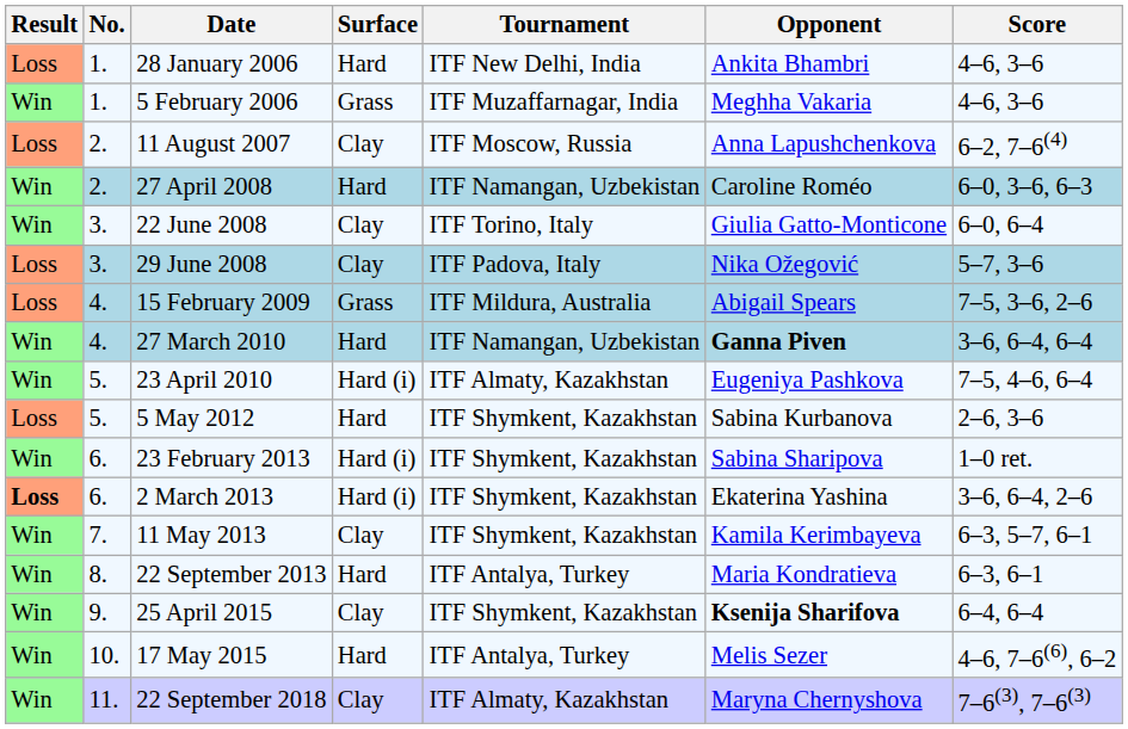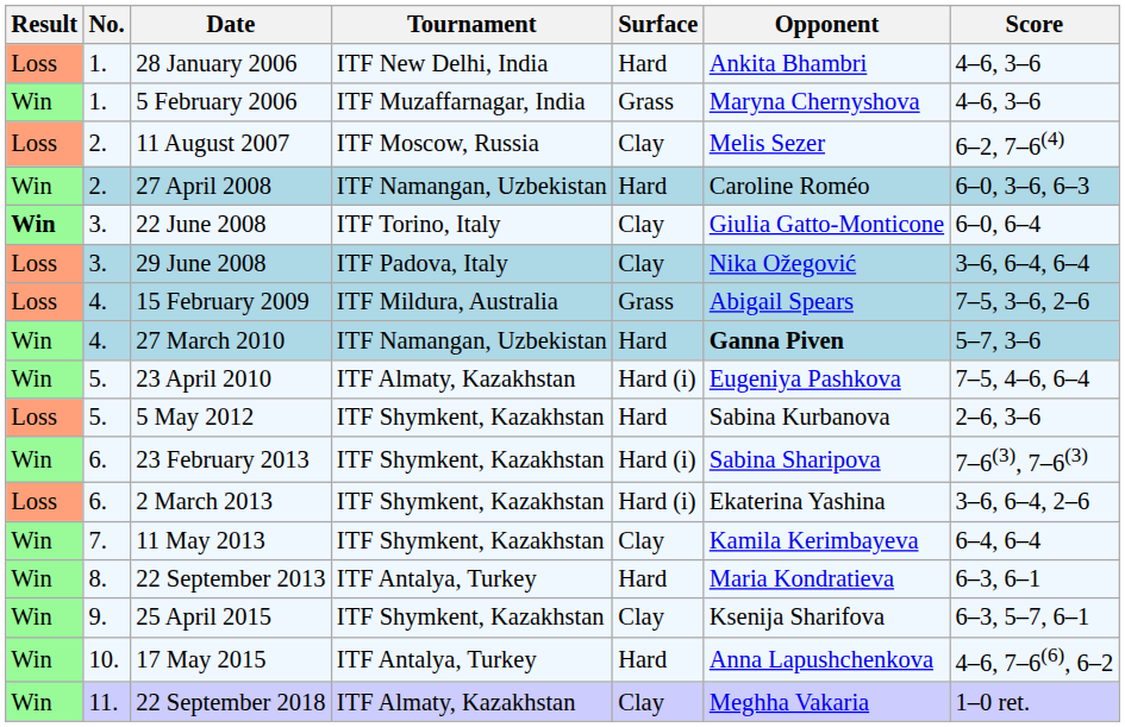 <table class="sortable wikitable">
 <tr>
 <th>Result</th>
 <th>No.</th>
 <th>Date</th>
+<th>Tournament</th>
 <th>Surface</th>
-<th>Tournament</th>
 <th>Opponent</th>
 <th class="unsortable">Score</th>
 </tr>
 <tr style="background:#f0f8ff;">
 <td style="background:#ffa07a;">Loss</td>
 <td>1.</td>
 <td>28 January 2006</td>
+<td>ITF New Delhi, India</td>
 <td>Hard</td>
-<td>ITF New Delhi, India</td>
 <td> <a href='#'>Ankita Bhambri</a></td>
 <td>4–6, 3–6</td>
 </tr>
 <tr style="background:#f0f8ff;">
 <td style="background:#98fb98;">Win</td>
 <td>1.</td>
 <td>5 February 2006</td>
+<td>ITF Muzaffarnagar, India</td>
 <td>Grass</td>
-<td>ITF Muzaffarnagar, India</td>
-<td> <a href='#'>Meghha Vakaria</a></td>
+<td> <a href='#'>Maryna Chernyshova</a></td>
 <td>4–6, 3–6</td>
 </tr>
 <tr style="background:#f0f8ff;">
 <td style="background:#ffa07a;">Loss</td>
 <td>2.</td>
 <td>11 August 2007</td>
+<td>ITF Moscow, Russia</td>
 <td>Clay</td>
-<td>ITF Moscow, Russia</td>
-<td> <a href='#'>Anna Lapushchenkova</a></td>
+<td> <a href='#'>Melis Sezer</a></td>
 <td>6–2, 7–6<sup>(4)</sup></td>
 </tr>
 <tr style="background:lightblue;">
 <td style="background:#98fb98;">Win</td>
 <td>2.</td>
 <td>27 April 2008</td>
+<td>ITF Namangan, Uzbekistan</td>
 <td>Hard</td>
-<td>ITF Namangan, Uzbekistan</td>
 <td> Caroline Roméo</td>
 <td>6–0, 3–6, 6–3</td>
 </tr>
 <tr style="background:#f0f8ff;">
-<td style="background:#98fb98;">Win</td>
+<td style="background:#98fb98;"><strong>Win</strong></td>
 <td>3.</td>
 <td>22 June 2008</td>
+<td>ITF Torino, Italy</td>
 <td>Clay</td>
-<td>ITF Torino, Italy</td>
 <td> <a href='#'>Giulia Gatto-Monticone</a></td>
 <td>6–0, 6–4</td>
 </tr>
 <tr style="background:lightblue;">
 <td style="background:#ffa07a;">Loss</td>
 <td>3.</td>
 <td>29 June 2008</td>
+<td>ITF Padova, Italy</td>
 <td>Clay</td>
-<td>ITF Padova, Italy</td>
 <td> <a href='#'>Nika Ožegović</a></td>
-<td>5–7, 3–6</td>
+<td>3–6, 6–4, 6–4</td>
 </tr>
 <tr style="background:lightblue;">
 <td style="background:#ffa07a;">Loss</td>
 <td>4.</td>
 <td>15 February 2009</td>
+<td>ITF Mildura, Australia</td>
 <td>Grass</td>
-<td>ITF Mildura, Australia</td>
 <td> <a href='#'>Abigail Spears</a></td>
 <td>7–5, 3–6, 2–6</td>
 </tr>
 <tr style="background:lightblue;">
 <td style="background:#98fb98;">Win</td>
 <td>4.</td>
 <td>27 March 2010</td>
+<td>ITF Namangan, Uzbekistan</td>
 <td>Hard</td>
-<td>ITF Namangan, Uzbekistan</td>
 <td><strong> Ganna Piven</strong></td>
-<td>3–6, 6–4, 6–4</td>
+<td>5–7, 3–6</td>
 </tr>
 <tr style="background:#f0f8ff;">
 <td style="background:#98fb98;">Win</td>
 <td>5.</td>
 <td>23 April 2010</td>
+<td>ITF Almaty, Kazakhstan</td>
 <td>Hard (i)</td>
-<td>ITF Almaty, Kazakhstan</td>
 <td> <a href='#'>Eugeniya Pashkova</a></td>
 <td>7–5, 4–6, 6–4</td>
 </tr>
 <tr style="background:#f0f8ff;">
 <td style="background:#ffa07a;">Loss</td>
 <td>5.</td>
 <td>5 May 2012</td>
+<td>ITF Shymkent, Kazakhstan</td>
 <td>Hard</td>
-<td>ITF Shymkent, Kazakhstan</td>
 <td> Sabina Kurbanova</td>
 <td>2–6, 3–6</td>
 </tr>
 <tr style="background:#f0f8ff;">
 <td style="background:#98fb98;">Win</td>
 <td>6.</td>
 <td>23 February 2013</td>
+<td>ITF Shymkent, Kazakhstan</td>
 <td>Hard (i)</td>
-<td>ITF Shymkent, Kazakhstan</td>
 <td> <a href='#'>Sabina Sharipova</a></td>
-<td>1–0 ret.</td>
+<td>7–6<sup>(3)</sup>, 7–6<sup>(3)</sup></td>
 </tr>
 <tr style="background:#f0f8ff;">
-<td style="background:#ffa07a;"><strong>Loss</strong></td>
+<td style="background:#ffa07a;">Loss</td>
 <td>6.</td>
 <td>2 March 2013</td>
+<td>ITF Shymkent, Kazakhstan</td>
 <td>Hard (i)</td>
-<td>ITF Shymkent, Kazakhstan</td>
 <td> Ekaterina Yashina</td>
 <td>3–6, 6–4, 2–6</td>
 </tr>
 <tr style="background:#f0f8ff;">
 <td style="background:#98fb98;">Win</td>
 <td>7.</td>
 <td>11 May 2013</td>
+<td>ITF Shymkent, Kazakhstan</td>
 <td>Clay</td>
-<td>ITF Shymkent, Kazakhstan</td>
 <td> <a href='#'>Kamila Kerimbayeva</a></td>
-<td>6–3, 5–7, 6–1</td>
+<td>6–4, 6–4</td>
 </tr>
 <tr style="background:#f0f8ff;">
 <td style="background:#98fb98;">Win</td>
 <td>8.</td>
 <td>22 September 2013</td>
+<td>ITF Antalya, Turkey</td>
 <td>Hard</td>
-<td>ITF Antalya, Turkey</td>
 <td> <a href='#'>Maria Kondratieva</a></td>
 <td>6–3, 6–1</td>
 </tr>
 <tr style="background:#f0f8ff;">
 <td style="background:#98fb98;">Win</td>
 <td>9.</td>
 <td>25 April 2015</td>
+<td>ITF Shymkent, Kazakhstan</td>
 <td>Clay</td>
-<td>ITF Shymkent, Kazakhstan</td>
-<td><strong> Ksenija Sharifova</strong></td>
-<td>6–4, 6–4</td>
+<td> Ksenija Sharifova</td>
+<td>6–3, 5–7, 6–1</td>
 </tr>
 <tr style="background:#f0f8ff;">
 <td style="background:#98fb98;">Win</td>
 <td>10.</td>
 <td>17 May 2015</td>
+<td>ITF Antalya, Turkey</td>
 <td>Hard</td>
-<td>ITF Antalya, Turkey</td>
-<td> <a href='#'>Melis Sezer</a></td>
+<td> <a href='#'>Anna Lapushchenkova</a></td>
 <td>4–6, 7–6<sup>(6)</sup>, 6–2</td>
 </tr>
 <tr style="background:#ccccff;">
 <td style="background:#98fb98;">Win</td>
 <td>11.</td>
 <td>22 September 2018</td>
+<td>ITF Almaty, Kazakhstan</td>
 <td>Clay</td>
-<td>ITF Almaty, Kazakhstan</td>
-<td> <a href='#'>Maryna Chernyshova</a></td>
-<td>7–6<sup>(3)</sup>, 7–6<sup>(3)</sup></td>
+<td> <a href='#'>Meghha Vakaria</a></td>
+<td>1–0 ret.</td>
 </tr>
 </table>
